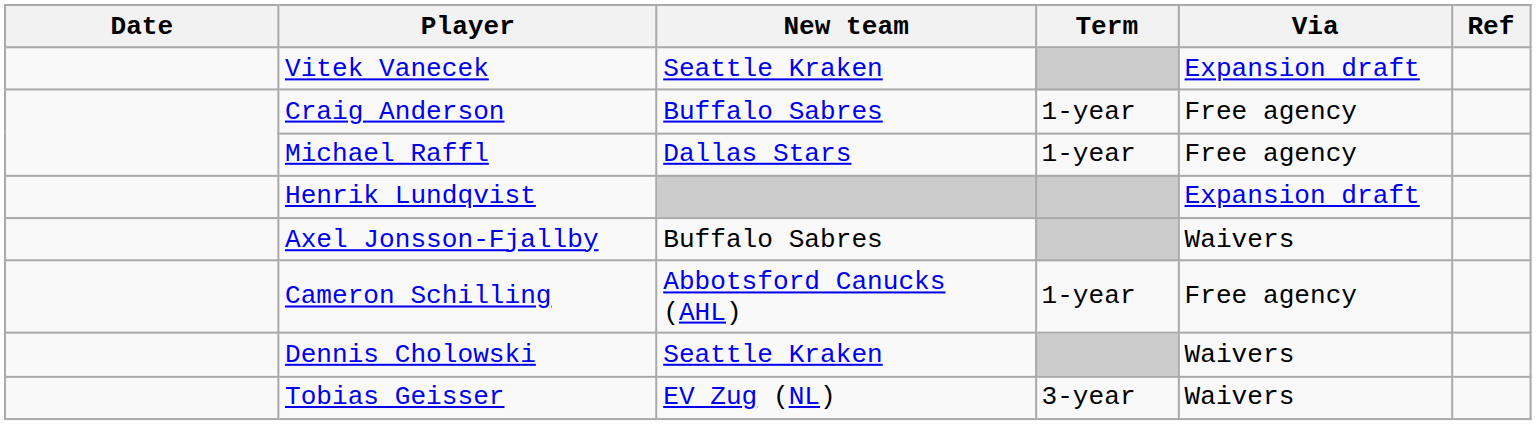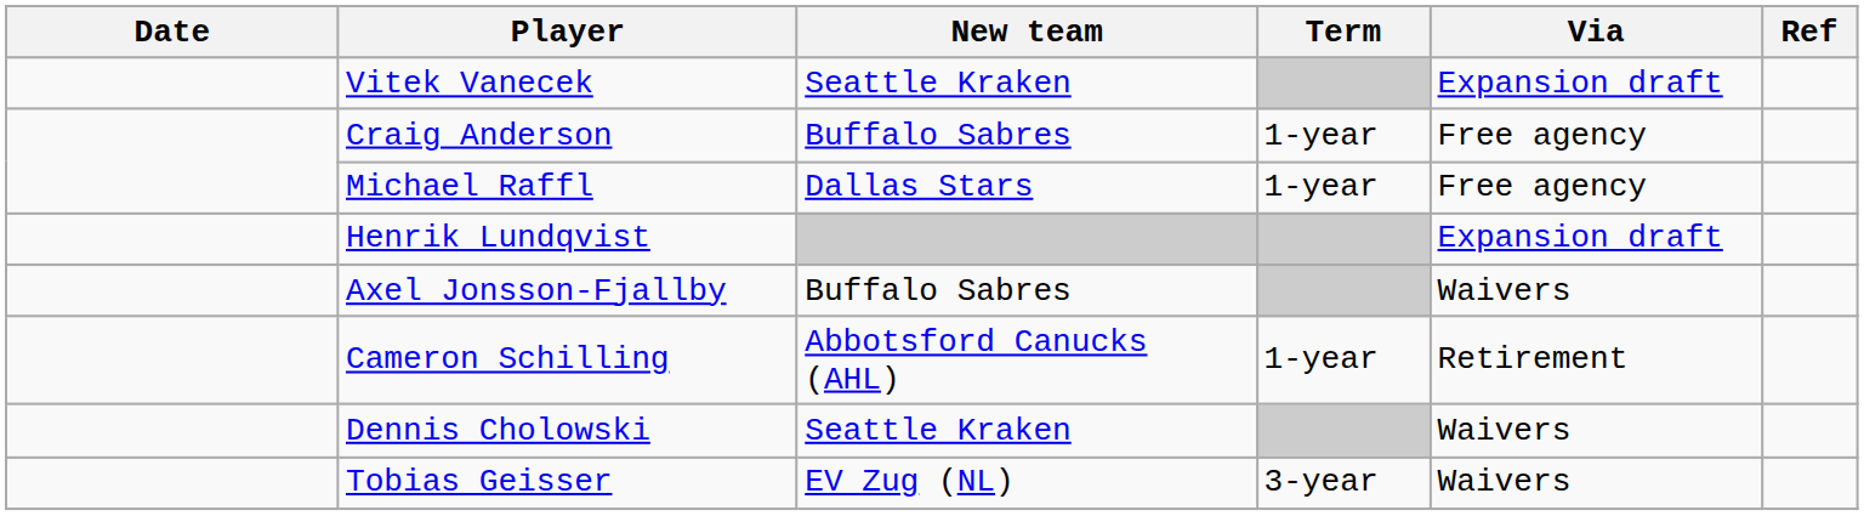 <table class="wikitable">
 <tr style="background:#ddd; text-align:center;">
 <th style="width: 10em;">Date</th>
 <th style="width: 14em;">Player</th>
 <th style="width: 14em;">New team</th>
 <th style="width: 5em;">Term</th>
 <th style="width: 10em;">Via</th>
 <th style="width: 2.5em;">Ref</th>
 </tr>
 <tr>
 <td></td>
 <td><a href='#'>Vitek Vanecek</a></td>
 <td><a href='#'>Seattle Kraken</a></td>
 <td style="background:#ccc;"></td>
 <td><a href='#'>Expansion draft</a></td>
 <td></td>
 </tr>
 <tr>
 <td rowspan=2></td>
 <td><a href='#'>Craig Anderson</a></td>
 <td><a href='#'>Buffalo Sabres</a></td>
 <td>1-year</td>
 <td>Free agency</td>
 <td></td>
 </tr>
 <tr>
 <td><a href='#'>Michael Raffl</a></td>
 <td><a href='#'>Dallas Stars</a></td>
 <td>1-year</td>
 <td>Free agency</td>
 <td></td>
 </tr>
 <tr>
 <td></td>
 <td><a href='#'>Henrik Lundqvist</a></td>
 <td style="background:#ccc;"></td>
 <td style="background:#ccc;"></td>
 <td><a href='#'>Expansion draft</a></td>
 <td></td>
 </tr>
 <tr>
 <td></td>
 <td><a href='#'>Axel Jonsson-Fjallby</a></td>
 <td>Buffalo Sabres</td>
 <td style="background:#ccc;"></td>
 <td>Waivers</td>
 <td></td>
 </tr>
 <tr>
 <td></td>
 <td><a href='#'>Cameron Schilling</a></td>
 <td><a href='#'>Abbotsford Canucks</a> (<a href='#'>AHL</a>)</td>
 <td>1-year</td>
-<td>Free agency</td>
+<td>Retirement</td>
 <td></td>
 </tr>
 <tr>
 <td></td>
 <td><a href='#'>Dennis Cholowski</a></td>
 <td><a href='#'>Seattle Kraken</a></td>
 <td style="background:#ccc;"></td>
 <td>Waivers</td>
 <td></td>
 </tr>
 <tr>
 <td></td>
 <td><a href='#'>Tobias Geisser</a></td>
 <td><a href='#'>EV Zug</a> (<a href='#'>NL</a>)</td>
 <td>3-year</td>
 <td>Waivers</td>
 <td></td>
 </tr>
 </table>
